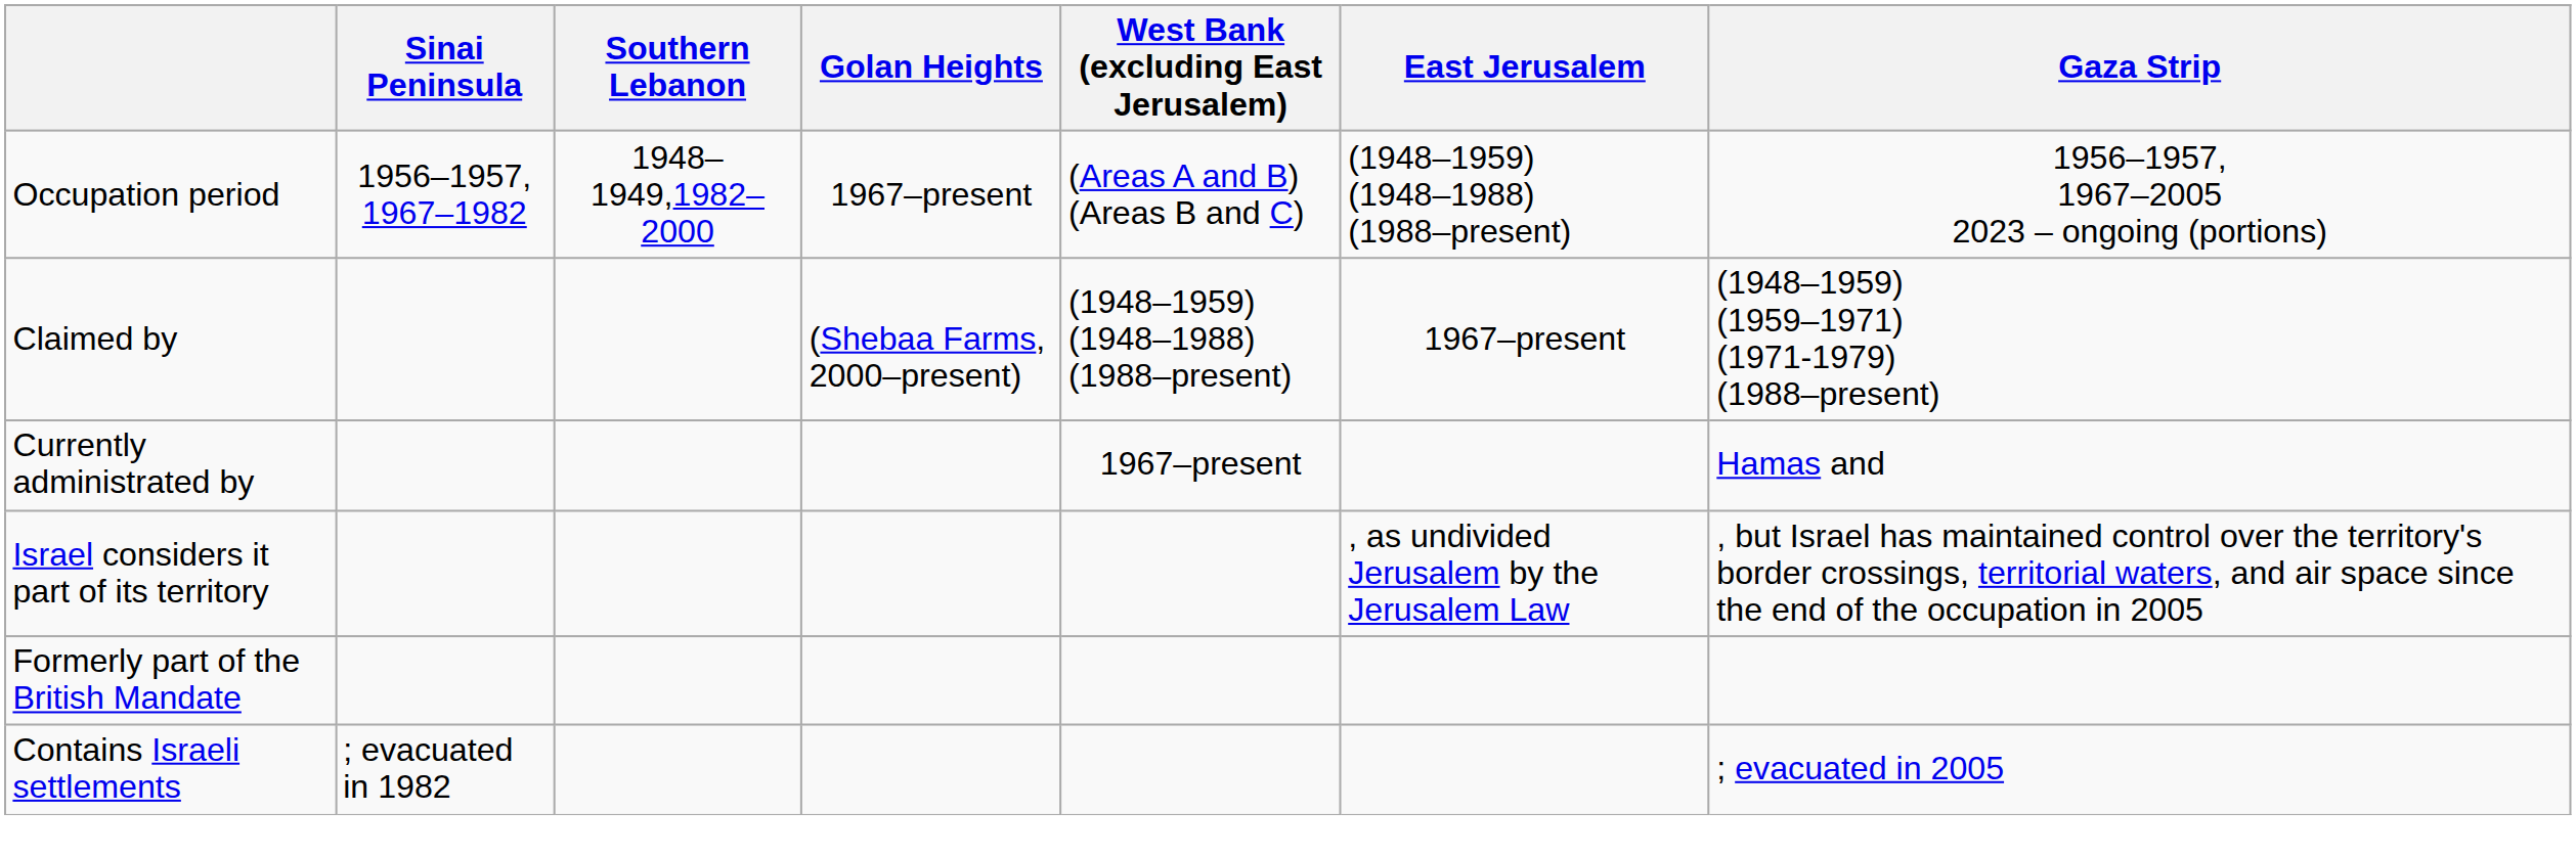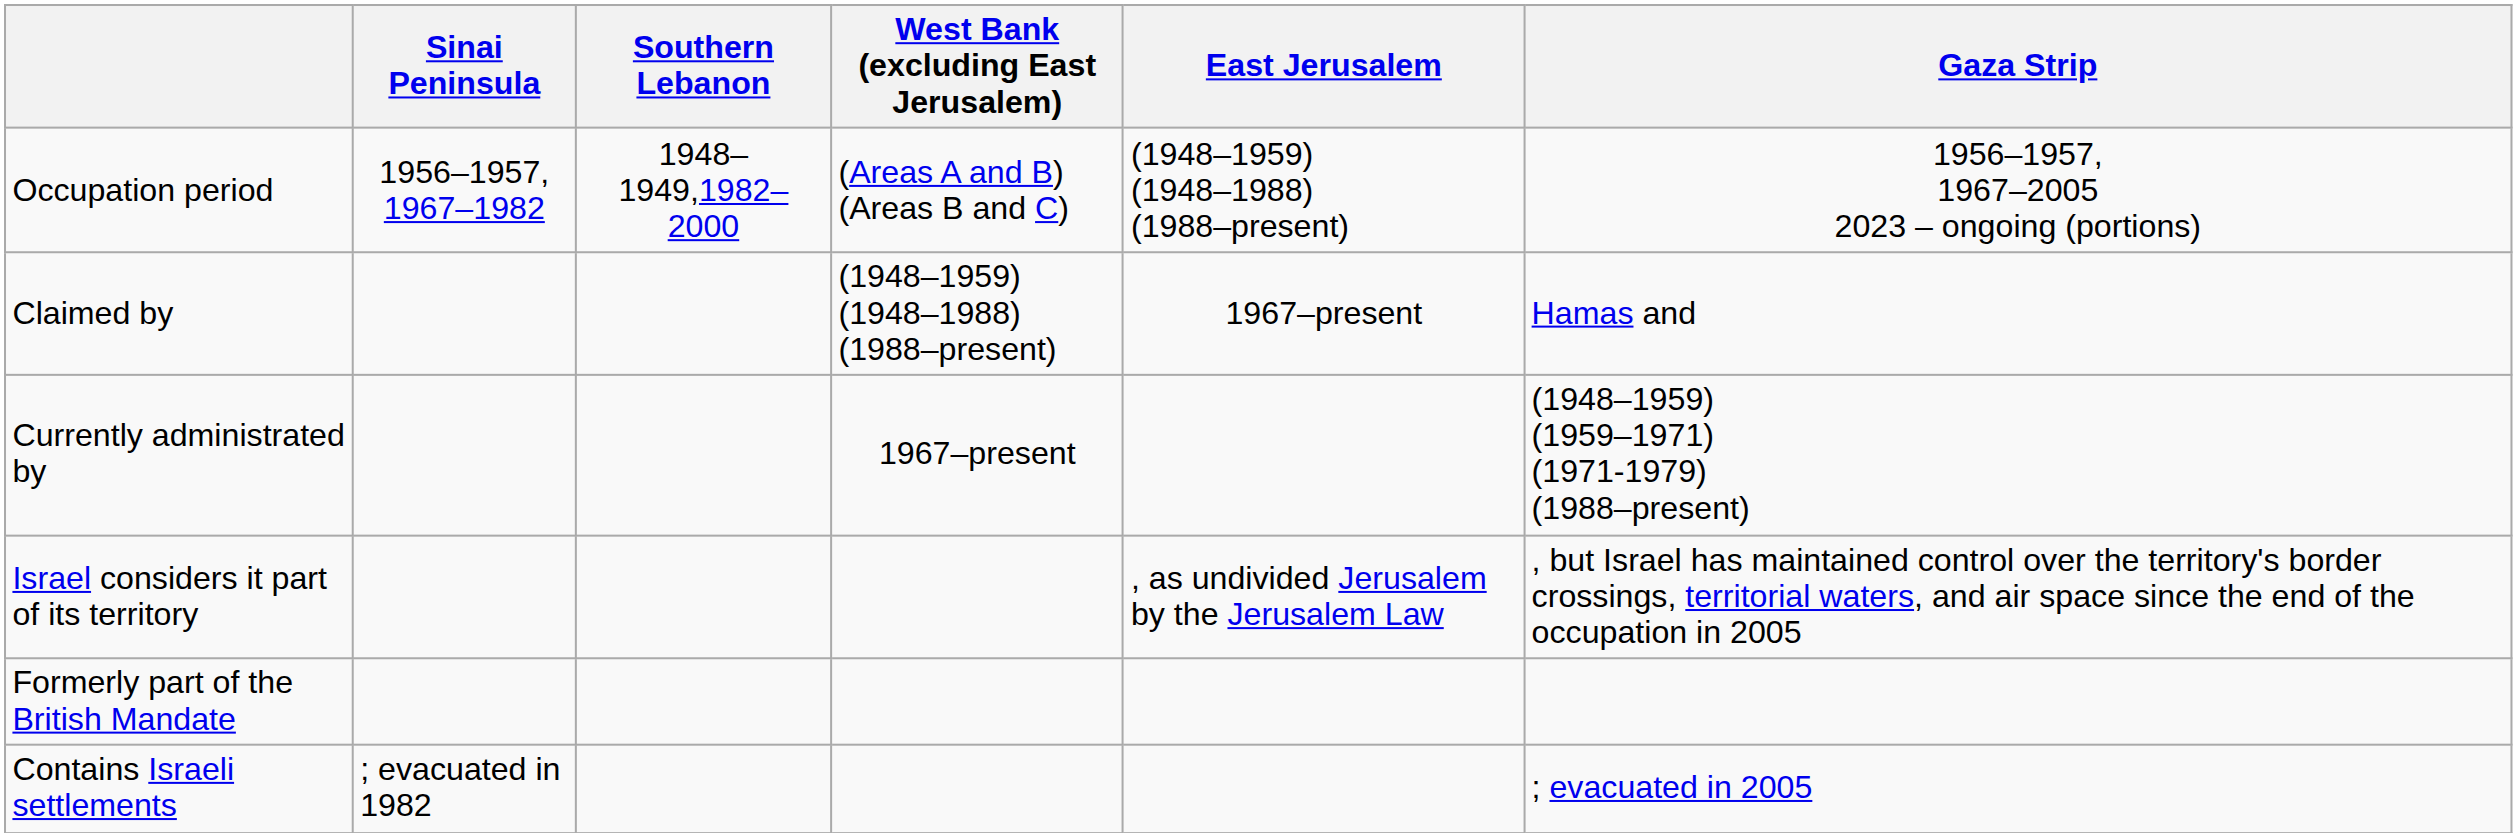 <table class="wikitable" style="font-size: 100%">
 <tr>
 <th></th>
 <th><a href='#'>Sinai Peninsula</a></th>
 <th><a href='#'>Southern Lebanon</a></th>
-<th><a href='#'>Golan Heights</a></th>
 <th><a href='#'>West Bank</a><br>(excluding East Jerusalem)</th>
 <th><a href='#'>East Jerusalem</a></th>
 <th><a href='#'>Gaza Strip</a></th>
 </tr>
 <tr>
 <td>Occupation period</td>
 <td align=center>1956–1957,<br><a href='#'>1967–1982</a></td>
 <td align=center>1948–1949,<a href='#'>1982–2000</a></td>
-<td align=center>1967–present</td>
 <td> (<a href='#'>Areas A and B</a>)<br> (Areas B and <a href='#'>C</a>)</td>
 <td> (1948–1959)<br> (1948–1988)<br> (1988–present)</td>
 <td align=center>1956–1957,<br>1967–2005<br>2023 – ongoing (portions)</td>
 </tr>
 <tr>
 <td>Claimed by</td>
 <td></td>
 <td></td>
-<td><br> (<a href='#'>Shebaa Farms</a>, 2000–present)</td>
 <td> (1948–1959)<br> (1948–1988)<br> (1988–present)</td>
 <td align=center>1967–present</td>
-<td> (1948–1959)<br> (1959–1971)<br> (1971-1979)<br> (1988–present)</td>
+<td> <a href='#'>Hamas</a> and </td>
 </tr>
 <tr>
 <td>Currently administrated by</td>
 <td></td>
 <td></td>
-<td></td>
 <td align=center>1967–present</td>
 <td></td>
-<td> <a href='#'>Hamas</a> and </td>
+<td> (1948–1959)<br> (1959–1971)<br> (1971-1979)<br> (1988–present)</td>
 </tr>
 <tr>
 <td><a href='#'>Israel</a> considers it part of its territory</td>
-<td></td>
 <td></td>
 <td></td>
 <td></td>
 <td>, as undivided <a href='#'>Jerusalem</a> by the <a href='#'>Jerusalem Law</a></td>
 <td>, but Israel has maintained control over the territory's border crossings, <a href='#'>territorial waters</a>, and air space since the end of the occupation in 2005</td>
 </tr>
 <tr>
 <td>Formerly part of the <a href='#'>British Mandate</a></td>
 <td></td>
 <td></td>
 <td></td>
 <td></td>
 <td></td>
-<td></td>
 </tr>
 <tr>
 <td>Contains <a href='#'>Israeli settlements</a></td>
 <td>; evacuated in 1982</td>
 <td></td>
 <td></td>
 <td></td>
-<td></td>
 <td>; <a href='#'>evacuated in 2005</a></td>
 </tr>
 </table>
